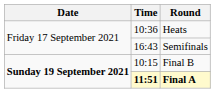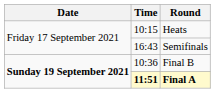 <table class="wikitable">
 <tr>
 <th>Date</th>
 <th>Time</th>
 <th>Round</th>
 </tr>
 <tr>
 <td rowspan=2>Friday 17 September 2021</td>
-<td>10:36</td>
+<td>10:15</td>
 <td>Heats</td>
 </tr>
 <tr>
 <td>16:43</td>
 <td>Semifinals</td>
 </tr>
 <tr>
 <td rowspan=2><strong>Sunday 19 September 2021</strong></td>
-<td>10:15</td>
+<td>10:36</td>
 <td>Final B</td>
 </tr>
 <tr>
 <td style=background:lemonchiffon><strong>11:51</strong></td>
 <td style=background:lemonchiffon><strong>Final A</strong></td>
 </tr>
 </table>
